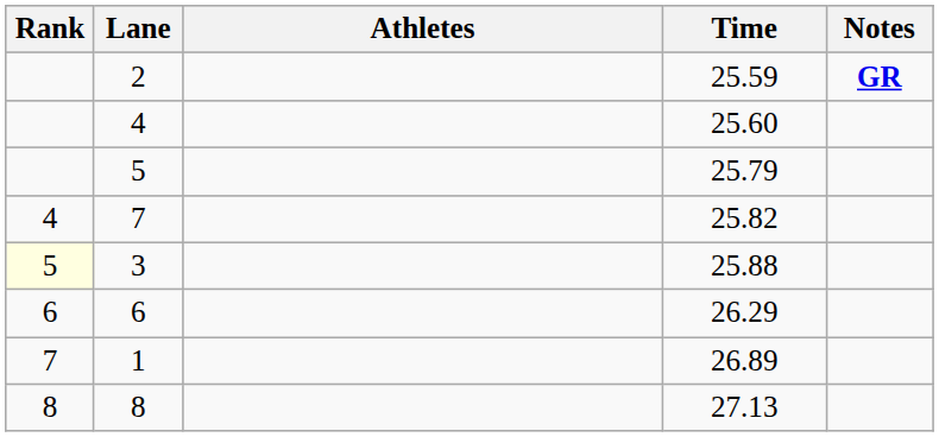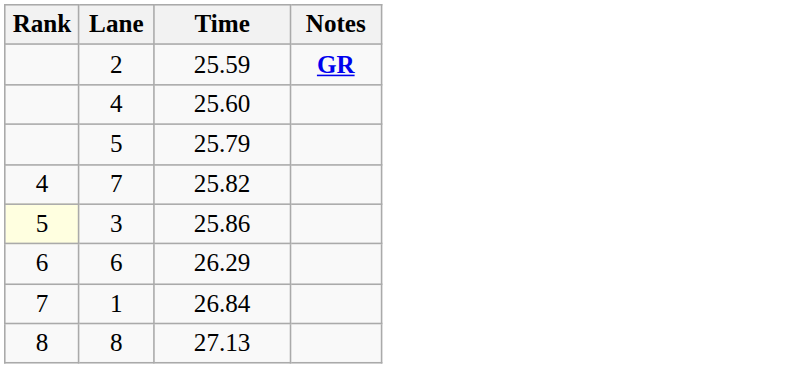 <table class="wikitable sortable" style="text-align:center;">
 <tr>
 <th width=40>Rank</th>
 <th width=40>Lane</th>
-<th width=250>Athletes</th>
 <th width=80>Time</th>
 <th width=50>Notes</th>
 </tr>
 <tr>
 <td></td>
 <td>2</td>
-<td align=left></td>
 <td>25.59</td>
 <td><strong><a href='#'>GR</a></strong></td>
 </tr>
 <tr>
 <td></td>
 <td>4</td>
-<td align=left></td>
 <td>25.60</td>
 <td></td>
 </tr>
 <tr>
 <td></td>
 <td>5</td>
-<td align=left></td>
 <td>25.79</td>
 <td></td>
 </tr>
 <tr>
 <td>4</td>
 <td>7</td>
-<td align=left></td>
 <td>25.82</td>
 <td></td>
 </tr>
 <tr>
 <td style="background: lightyellow;">5</td>
 <td>3</td>
-<td align=left></td>
-<td>25.88</td>
+<td>25.86</td>
 <td></td>
 </tr>
 <tr>
 <td>6</td>
 <td>6</td>
-<td align=left></td>
 <td>26.29</td>
 <td></td>
 </tr>
 <tr>
 <td>7</td>
 <td>1</td>
-<td align=left></td>
-<td>26.89</td>
+<td>26.84</td>
 <td></td>
 </tr>
 <tr>
 <td>8</td>
 <td>8</td>
-<td align=left></td>
 <td>27.13</td>
 <td></td>
 </tr>
 </table>
